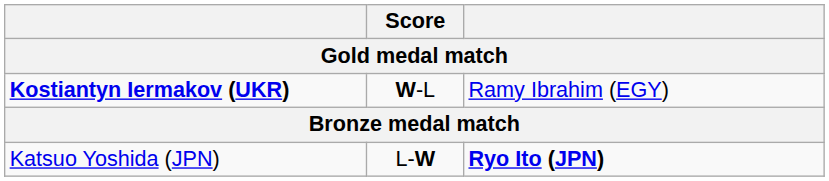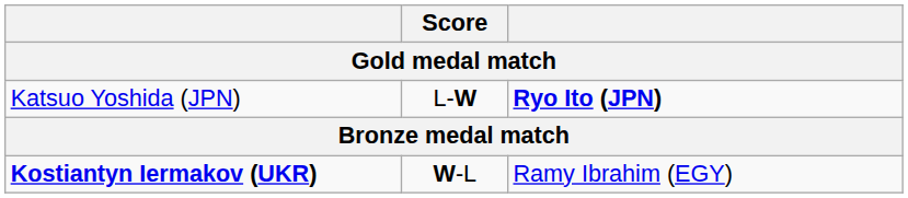 <table class="wikitable" style="text-align: left; ">
 <tr>
 <th align="right" width="270"></th>
 <th width="65">Score</th>
 <th align="left" width="270"></th>
 </tr>
 <tr>
 <th colspan=3>Gold medal match</th>
 </tr>
 <tr>
-<td><strong> <a href='#'>Kostiantyn Iermakov</a> (<a href='#'>UKR</a>)</strong></td>
-<td align="center"><strong>W</strong>-L</td>
-<td> <a href='#'>Ramy Ibrahim</a> (<a href='#'>EGY</a>)</td>
+<td> <a href='#'>Katsuo Yoshida</a> (<a href='#'>JPN</a>)</td>
+<td align="center">L-<strong>W</strong></td>
+<td><strong> <a href='#'>Ryo Ito</a> (<a href='#'>JPN</a>)</strong></td>
 </tr>
 <tr>
 <th colspan=3>Bronze medal match</th>
 </tr>
 <tr>
-<td> <a href='#'>Katsuo Yoshida</a> (<a href='#'>JPN</a>)</td>
-<td align="center">L-<strong>W</strong></td>
-<td><strong> <a href='#'>Ryo Ito</a> (<a href='#'>JPN</a>)</strong></td>
+<td><strong> <a href='#'>Kostiantyn Iermakov</a> (<a href='#'>UKR</a>)</strong></td>
+<td align="center"><strong>W</strong>-L</td>
+<td> <a href='#'>Ramy Ibrahim</a> (<a href='#'>EGY</a>)</td>
 </tr>
 </table>
